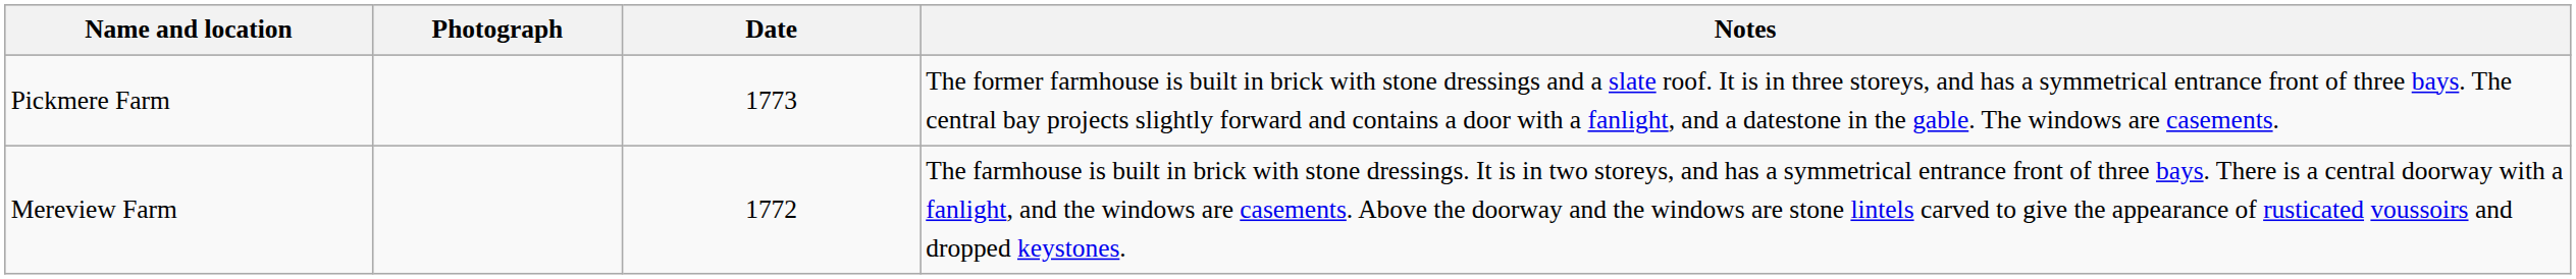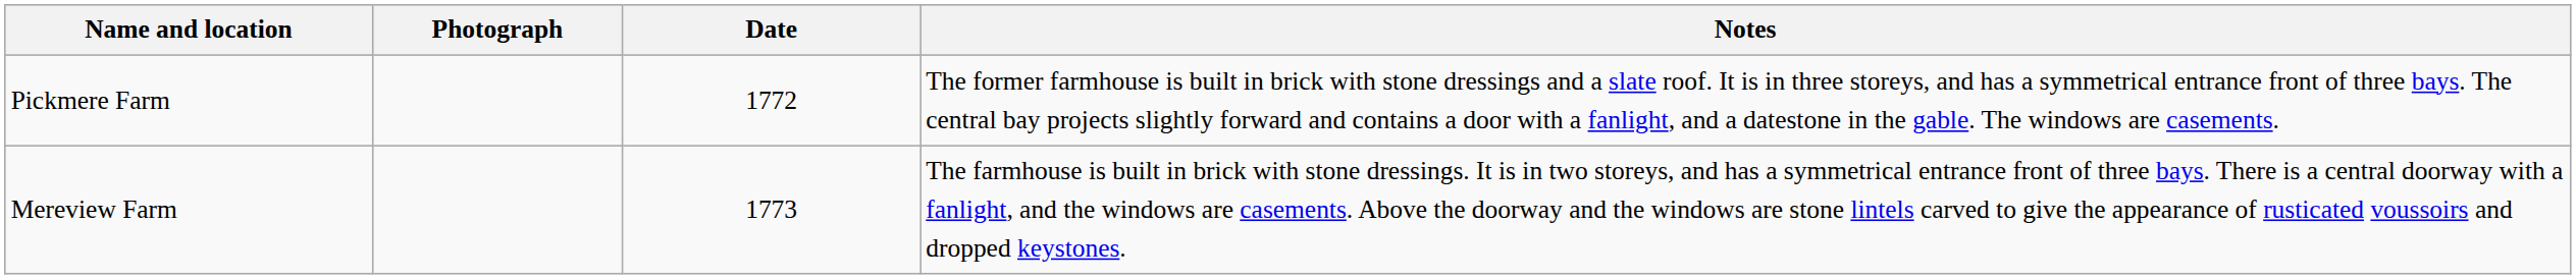 <table class="wikitable sortable plainrowheaders" style="width:100%;border:0px;text-align:left;line-height:150%;">
 <tr>
 <th scope="col"  style="width:150px">Name and location</th>
 <th scope="col"  style="width:100px" class="unsortable">Photograph</th>
 <th scope="col"  style="width:120px">Date</th>
 <th scope="col"  style="width:700px" class="unsortable">Notes</th>
 </tr>
 <tr>
 <td>Pickmere Farm<br><small></small></td>
 <td></td>
-<td align="center">1773</td>
+<td align="center">1772</td>
 <td>The former farmhouse is built in brick with stone dressings and a <a href='#'>slate</a> roof.  It is in three storeys, and has a symmetrical entrance front of three <a href='#'>bays</a>.  The central bay projects slightly forward and contains a door with a <a href='#'>fanlight</a>, and a datestone in the <a href='#'>gable</a>.  The windows are <a href='#'>casements</a>.</td>
 </tr>
 <tr>
 <td>Mereview Farm<br><small></small></td>
 <td></td>
-<td align="center">1772</td>
+<td align="center">1773</td>
 <td>The farmhouse is built in brick with stone dressings. It is in two storeys, and has a symmetrical entrance front of three <a href='#'>bays</a>.  There is a central doorway with a <a href='#'>fanlight</a>, and the windows are <a href='#'>casements</a>.  Above the doorway and the windows are stone <a href='#'>lintels</a> carved to give the appearance of <a href='#'>rusticated</a> <a href='#'>voussoirs</a> and dropped <a href='#'>keystones</a>.</td>
 </tr>
 <tr>
 </tr>
 </table>
